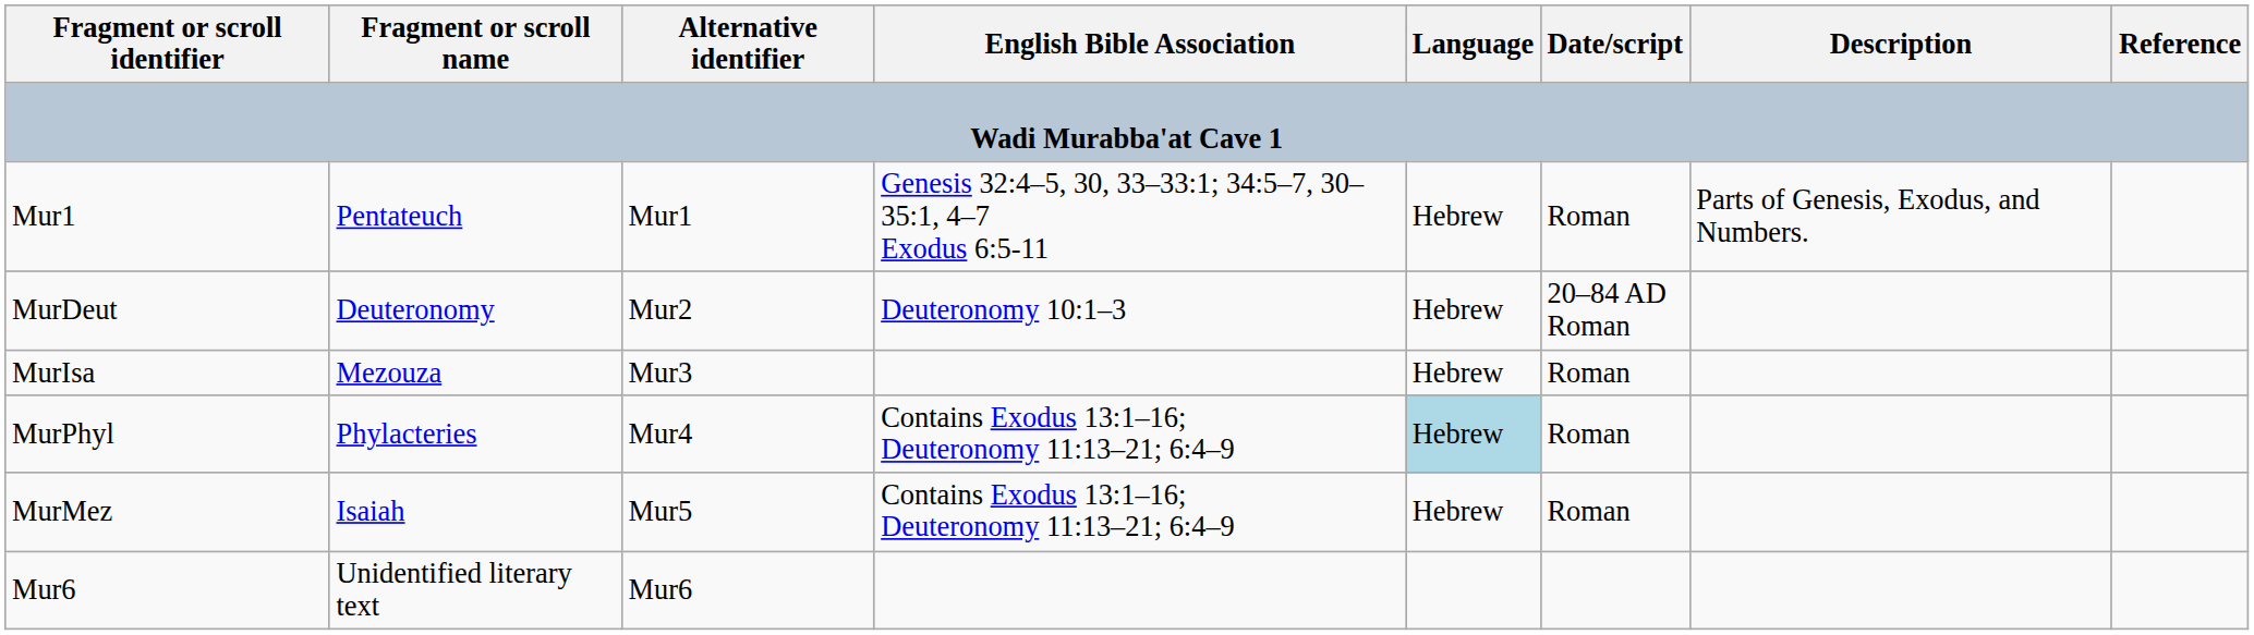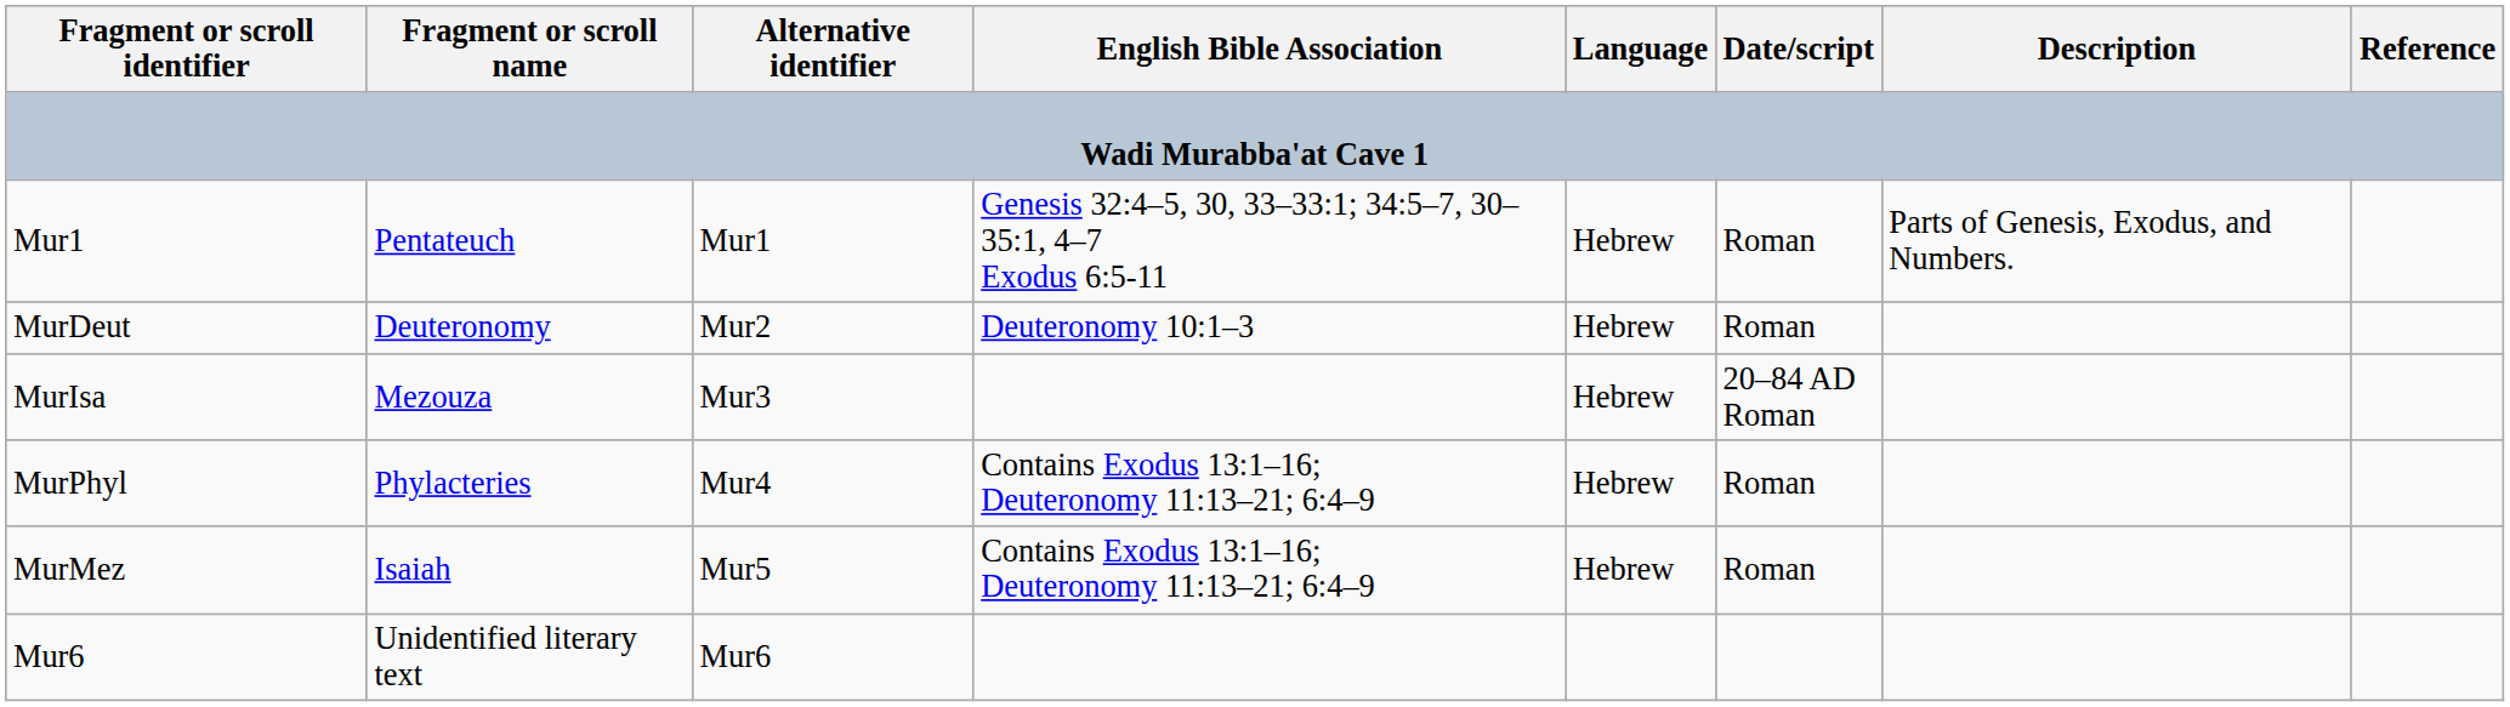 <table class="wikitable collapsible collapsed">
 <tr>
 <th>Fragment or scroll identifier</th>
 <th>Fragment or scroll name</th>
 <th>Alternative identifier</th>
 <th>English Bible Association</th>
 <th>Language</th>
 <th>Date/script</th>
 <th>Description</th>
 <th>Reference</th>
 </tr>
 <tr>
 <th colspan="8" style="background:#b8c7d6;"><br>Wadi Murabba'at Cave 1</th>
 </tr>
 <tr>
 <td>Mur1</td>
 <td><a href='#'>Pentateuch</a></td>
 <td>Mur1</td>
 <td><a href='#'>Genesis</a> 32:4–5, 30, 33–33:1; 34:5–7, 30–35:1, 4–7<br><a href='#'>Exodus</a> 6:5-11</td>
 <td>Hebrew</td>
 <td>Roman</td>
 <td>Parts of Genesis, Exodus, and Numbers.</td>
 <td></td>
 </tr>
 <tr>
 <td>MurDeut</td>
 <td><a href='#'>Deuteronomy</a></td>
 <td>Mur2</td>
 <td><a href='#'>Deuteronomy</a> 10:1–3</td>
 <td>Hebrew</td>
-<td>20–84 AD<br>Roman</td>
+<td>Roman</td>
 <td></td>
 <td></td>
 </tr>
 <tr>
 <td>MurIsa</td>
 <td><a href='#'>Mezouza</a></td>
 <td>Mur3</td>
 <td></td>
 <td>Hebrew</td>
-<td>Roman</td>
+<td>20–84 AD<br>Roman</td>
 <td></td>
 <td></td>
 </tr>
 <tr>
 <td>MurPhyl</td>
 <td><a href='#'>Phylacteries</a></td>
 <td>Mur4</td>
 <td>Contains <a href='#'>Exodus</a> 13:1–16;<br><a href='#'>Deuteronomy</a> 11:13–21; 6:4–9</td>
-<td style="background: lightblue;">Hebrew</td>
+<td>Hebrew</td>
 <td>Roman</td>
 <td></td>
 <td></td>
 </tr>
 <tr>
 <td>MurMez</td>
 <td><a href='#'>Isaiah</a></td>
 <td>Mur5</td>
 <td>Contains <a href='#'>Exodus</a> 13:1–16;<br><a href='#'>Deuteronomy</a> 11:13–21; 6:4–9</td>
 <td>Hebrew</td>
 <td>Roman</td>
 <td></td>
 <td></td>
 </tr>
 <tr>
 <td>Mur6</td>
 <td>Unidentified literary text</td>
 <td>Mur6</td>
 <td></td>
 <td></td>
 <td></td>
 <td></td>
 <td></td>
 </tr>
 </table>
